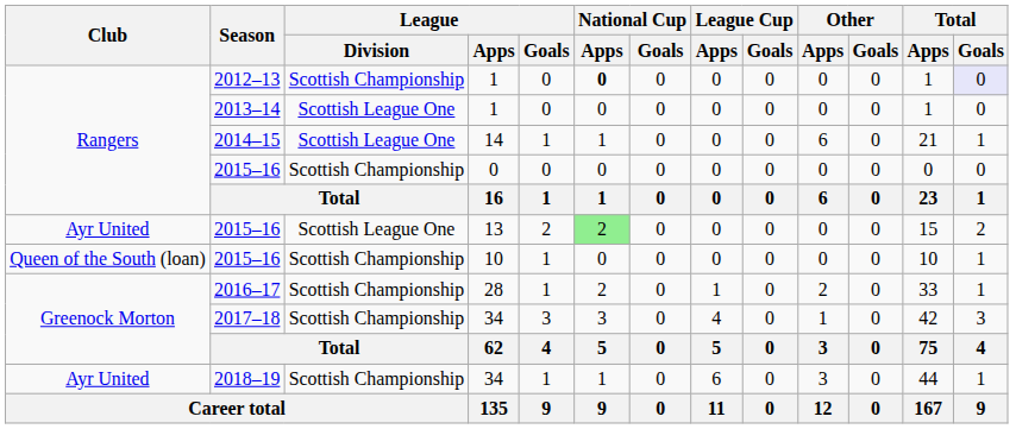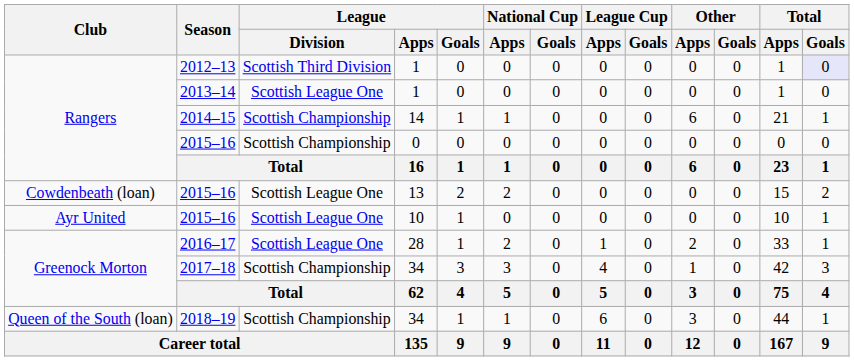 <table class="wikitable" style="text-align:center">
 <tr>
 <th rowspan=2>Club</th>
 <th rowspan=2>Season</th>
 <th colspan=3>League</th>
 <th colspan=2>National Cup</th>
 <th colspan=2>League Cup</th>
 <th colspan=2>Other</th>
 <th colspan=2>Total</th>
 </tr>
 <tr>
 <th>Division</th>
 <th>Apps</th>
 <th>Goals</th>
 <th>Apps</th>
 <th>Goals</th>
 <th>Apps</th>
 <th>Goals</th>
 <th>Apps</th>
 <th>Goals</th>
 <th>Apps</th>
 <th>Goals</th>
 </tr>
 <tr>
 <td rowspan=5><a href='#'>Rangers</a></td>
 <td><a href='#'>2012–13</a></td>
-<td><a href='#'>Scottish Championship</a></td>
+<td><a href='#'>Scottish Third Division</a></td>
 <td>1</td>
 <td>0</td>
-<td><strong>0</strong></td>
+<td>0</td>
 <td>0</td>
 <td>0</td>
 <td>0</td>
 <td>0</td>
 <td>0</td>
 <td>1</td>
 <td style="background: lavender;">0</td>
 </tr>
 <tr>
 <td><a href='#'>2013–14</a></td>
 <td><a href='#'>Scottish League One</a></td>
 <td>1</td>
 <td>0</td>
 <td>0</td>
 <td>0</td>
 <td>0</td>
 <td>0</td>
 <td>0</td>
 <td>0</td>
 <td>1</td>
 <td>0</td>
 </tr>
 <tr>
 <td><a href='#'>2014–15</a></td>
-<td><a href='#'>Scottish League One</a></td>
+<td><a href='#'>Scottish Championship</a></td>
 <td>14</td>
 <td>1</td>
 <td>1</td>
 <td>0</td>
 <td>0</td>
 <td>0</td>
 <td>6</td>
 <td>0</td>
 <td>21</td>
 <td>1</td>
 </tr>
 <tr>
 <td><a href='#'>2015–16</a></td>
 <td>Scottish Championship</td>
 <td>0</td>
 <td>0</td>
 <td>0</td>
 <td>0</td>
 <td>0</td>
 <td>0</td>
 <td>0</td>
 <td>0</td>
 <td>0</td>
 <td>0</td>
 </tr>
 <tr>
 <th colspan="2">Total</th>
 <th>16</th>
 <th>1</th>
 <th>1</th>
 <th>0</th>
 <th>0</th>
 <th>0</th>
 <th>6</th>
 <th>0</th>
 <th>23</th>
 <th>1</th>
 </tr>
 <tr>
-<td><a href='#'>Ayr United</a></td>
+<td><a href='#'>Cowdenbeath</a> (loan)</td>
 <td><a href='#'>2015–16</a></td>
 <td>Scottish League One</td>
 <td>13</td>
 <td>2</td>
-<td style="background: lightgreen;">2</td>
+<td>2</td>
 <td>0</td>
 <td>0</td>
 <td>0</td>
 <td>0</td>
 <td>0</td>
 <td>15</td>
 <td>2</td>
 </tr>
 <tr>
-<td><a href='#'>Queen of the South</a> (loan)</td>
+<td><a href='#'>Ayr United</a></td>
 <td><a href='#'>2015–16</a></td>
-<td>Scottish Championship</td>
+<td><a href='#'>Scottish League One</a></td>
 <td>10</td>
 <td>1</td>
 <td>0</td>
 <td>0</td>
 <td>0</td>
 <td>0</td>
 <td>0</td>
 <td>0</td>
 <td>10</td>
 <td>1</td>
 </tr>
 <tr>
 <td rowspan=3><a href='#'>Greenock Morton</a></td>
 <td><a href='#'>2016–17</a></td>
-<td>Scottish Championship</td>
+<td><a href='#'>Scottish League One</a></td>
 <td>28</td>
 <td>1</td>
 <td>2</td>
 <td>0</td>
 <td>1</td>
 <td>0</td>
 <td>2</td>
 <td>0</td>
 <td>33</td>
 <td>1</td>
 </tr>
 <tr>
 <td><a href='#'>2017–18</a></td>
 <td>Scottish Championship</td>
 <td>34</td>
 <td>3</td>
 <td>3</td>
 <td>0</td>
 <td>4</td>
 <td>0</td>
 <td>1</td>
 <td>0</td>
 <td>42</td>
 <td>3</td>
 </tr>
 <tr>
 <th colspan="2">Total</th>
 <th>62</th>
 <th>4</th>
 <th>5</th>
 <th>0</th>
 <th>5</th>
 <th>0</th>
 <th>3</th>
 <th>0</th>
 <th>75</th>
 <th>4</th>
 </tr>
 <tr>
-<td><a href='#'>Ayr United</a></td>
+<td><a href='#'>Queen of the South</a> (loan)</td>
 <td><a href='#'>2018–19</a></td>
 <td>Scottish Championship</td>
 <td>34</td>
 <td>1</td>
 <td>1</td>
 <td>0</td>
 <td>6</td>
 <td>0</td>
 <td>3</td>
 <td>0</td>
 <td>44</td>
 <td>1</td>
 </tr>
 <tr>
 <th colspan="3">Career total</th>
 <th>135</th>
 <th>9</th>
 <th>9</th>
 <th>0</th>
 <th>11</th>
 <th>0</th>
 <th>12</th>
 <th>0</th>
 <th>167</th>
 <th>9</th>
 </tr>
 </table>
